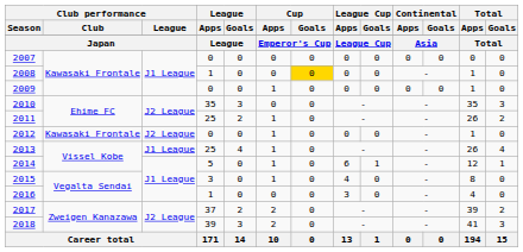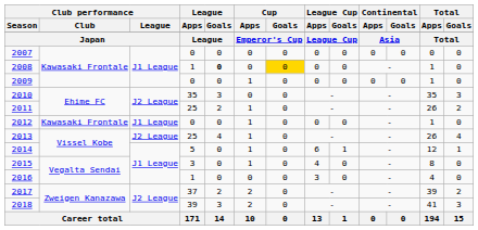 <table class="wikitable" style="text-align:center">
 <tr>
 <th colspan=3>Club performance</th>
 <th colspan=2>League</th>
 <th colspan=2>Cup</th>
 <th colspan=2>League Cup</th>
 <th colspan=2>Continental</th>
 <th colspan=2>Total</th>
 </tr>
 <tr>
 <th>Season</th>
 <th>Club</th>
 <th>League</th>
 <th>Apps</th>
 <th>Goals</th>
 <th>Apps</th>
 <th>Goals</th>
 <th>Apps</th>
 <th>Goals</th>
 <th>Apps</th>
 <th>Goals</th>
 <th>Apps</th>
 <th>Goals</th>
 </tr>
 <tr>
 </tr>
 <tr>
 <th colspan=3>Japan</th>
 <th colspan=2>League</th>
 <th colspan=2><a href='#'>Emperor's Cup</a></th>
 <th colspan=2><a href='#'>League Cup</a></th>
 <th colspan=2><a href='#'>Asia</a></th>
 <th colspan=2>Total</th>
 </tr>
 <tr>
 <td><a href='#'>2007</a></td>
 <td rowspan="3"><a href='#'>Kawasaki Frontale</a></td>
 <td rowspan="3"><a href='#'>J1 League</a></td>
 <td>0</td>
 <td>0</td>
 <td>0</td>
 <td>0</td>
 <td>0</td>
 <td>0</td>
 <td>0</td>
 <td>0</td>
 <td>0</td>
 <td>0</td>
 </tr>
 <tr>
 <td><a href='#'>2008</a></td>
 <td>1</td>
-<td>0</td>
+<td><strong>0</strong></td>
 <td>0</td>
 <td style="background: gold;">0</td>
 <td>0</td>
 <td>0</td>
 <td colspan="2">-</td>
 <td>1</td>
 <td>0</td>
 </tr>
 <tr>
 <td><a href='#'>2009</a></td>
 <td>0</td>
 <td>0</td>
 <td>1</td>
 <td>0</td>
 <td>0</td>
 <td>0</td>
 <td>0</td>
 <td>0</td>
 <td>1</td>
 <td>0</td>
 </tr>
 <tr>
 <td><a href='#'>2010</a></td>
 <td rowspan=2><a href='#'>Ehime FC</a></td>
 <td rowspan=2><a href='#'>J2 League</a></td>
 <td>35</td>
 <td>3</td>
 <td>0</td>
 <td>0</td>
 <td colspan="2">-</td>
 <td colspan="2">-</td>
 <td>35</td>
 <td>3</td>
 </tr>
 <tr>
 <td><a href='#'>2011</a></td>
 <td>25</td>
 <td>2</td>
 <td>1</td>
 <td>0</td>
 <td colspan="2">-</td>
 <td colspan="2">-</td>
 <td>26</td>
 <td>2</td>
 </tr>
 <tr>
 <td><a href='#'>2012</a></td>
 <td><a href='#'>Kawasaki Frontale</a></td>
-<td><a href='#'>J2 League</a></td>
+<td><a href='#'>J1 League</a></td>
 <td>0</td>
 <td>0</td>
 <td>1</td>
 <td>0</td>
 <td>0</td>
 <td>0</td>
 <td colspan="2">-</td>
 <td>1</td>
 <td>0</td>
 </tr>
 <tr>
 <td><a href='#'>2013</a></td>
 <td rowspan=2><a href='#'>Vissel Kobe</a></td>
-<td><a href='#'>J1 League</a></td>
+<td><a href='#'>J2 League</a></td>
 <td>25</td>
 <td>4</td>
 <td>1</td>
 <td>0</td>
 <td colspan="2">-</td>
 <td colspan="2">-</td>
 <td>26</td>
 <td>4</td>
 </tr>
 <tr>
 <td><a href='#'>2014</a></td>
 <td rowspan=3><a href='#'>J1 League</a></td>
 <td>5</td>
 <td>0</td>
 <td>1</td>
 <td>0</td>
 <td>6</td>
 <td>1</td>
 <td colspan="2">-</td>
 <td>12</td>
 <td>1</td>
 </tr>
 <tr>
 <td><a href='#'>2015</a></td>
 <td rowspan="2"><a href='#'>Vegalta Sendai</a></td>
 <td>3</td>
 <td>0</td>
 <td>1</td>
 <td>0</td>
 <td>4</td>
 <td>0</td>
 <td colspan="2">-</td>
 <td>8</td>
 <td>0</td>
 </tr>
 <tr>
 <td><a href='#'>2016</a></td>
 <td>1</td>
 <td>0</td>
 <td>0</td>
 <td>0</td>
 <td>3</td>
 <td>0</td>
 <td colspan="2">-</td>
 <td>4</td>
 <td>0</td>
 </tr>
 <tr>
 <td><a href='#'>2017</a></td>
 <td rowspan="2"><a href='#'>Zweigen Kanazawa</a></td>
 <td rowspan="2"><a href='#'>J2 League</a></td>
 <td>37</td>
 <td>2</td>
 <td>2</td>
 <td>0</td>
 <td colspan="2">-</td>
 <td colspan="2">-</td>
 <td>39</td>
 <td>2</td>
 </tr>
 <tr>
 <td><a href='#'>2018</a></td>
 <td>39</td>
 <td>3</td>
 <td>2</td>
 <td>0</td>
 <td colspan="2">-</td>
 <td colspan="2">-</td>
 <td>41</td>
 <td>3</td>
 </tr>
 <tr>
 <th colspan=3>Career total</th>
 <th>171</th>
 <th>14</th>
 <th>10</th>
 <th>0</th>
 <th>13</th>
 <th>1</th>
 <th>0</th>
 <th>0</th>
 <th>194</th>
 <th>15</th>
 </tr>
 </table>
